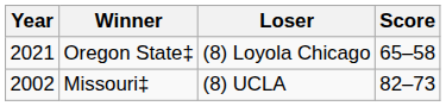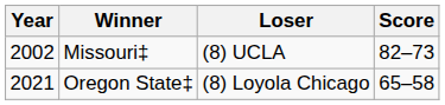 <table class="wikitable">
 <tr>
 <th>Year</th>
 <th>Winner</th>
 <th>Loser</th>
 <th>Score</th>
 </tr>
 <tr>
+<td>2002</td>
+<td>Missouri‡</td>
+<td>(8) UCLA</td>
+<td>82–73</td>
+</tr>
+<tr>
 <td>2021</td>
 <td>Oregon State‡</td>
 <td>(8) Loyola Chicago</td>
 <td>65–58</td>
 </tr>
-<tr>
-<td>2002</td>
-<td>Missouri‡</td>
-<td>(8) UCLA</td>
-<td>82–73</td>
-</tr>
 </table>
